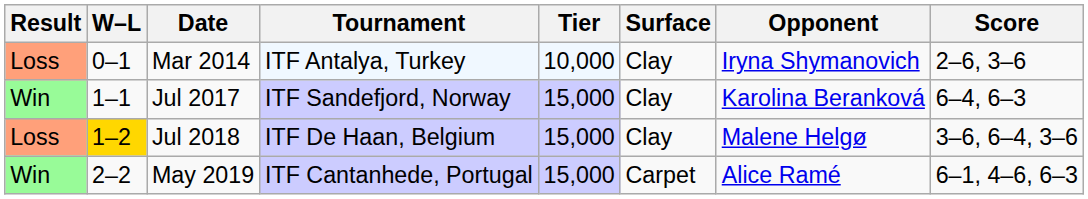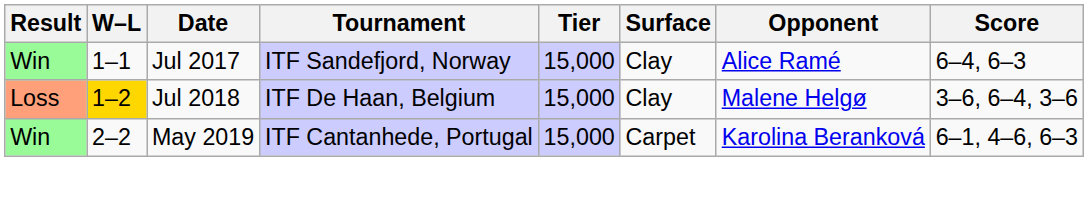 <table class="wikitable" style="font-size:97%">
 <tr>
 <th>Result</th>
 <th>W–L</th>
 <th>Date</th>
 <th>Tournament</th>
 <th>Tier</th>
 <th>Surface</th>
 <th>Opponent</th>
 <th>Score</th>
 </tr>
 <tr>
-<td bgcolor="FFA07A">Loss</td>
-<td>0–1</td>
-<td>Mar 2014</td>
-<td style="background:#f0f8ff;">ITF Antalya, Turkey</td>
-<td style="background:#f0f8ff;">10,000</td>
-<td>Clay</td>
-<td> <a href='#'>Iryna Shymanovich</a></td>
-<td>2–6, 3–6</td>
-</tr>
-<tr>
 <td bgcolor="98FB98">Win</td>
 <td>1–1</td>
 <td>Jul 2017</td>
 <td style="background:#ccccff;">ITF Sandefjord, Norway</td>
 <td style="background:#ccccff;">15,000</td>
 <td>Clay</td>
-<td> <a href='#'>Karolina Beranková</a></td>
+<td> <a href='#'>Alice Ramé</a></td>
 <td>6–4, 6–3</td>
 </tr>
 <tr>
 <td style="background:#ffa07a;">Loss</td>
 <td style="background: gold;">1–2</td>
 <td>Jul 2018</td>
 <td style="background:#ccccff;">ITF De Haan, Belgium</td>
 <td style="background:#ccccff;">15,000</td>
 <td>Clay</td>
 <td> <a href='#'>Malene Helgø</a></td>
 <td>3–6, 6–4, 3–6</td>
 </tr>
 <tr>
 <td bgcolor="98FB98">Win</td>
 <td>2–2</td>
 <td>May 2019</td>
 <td style="background:#ccccff;">ITF Cantanhede, Portugal</td>
 <td style="background:#ccccff;">15,000</td>
 <td>Carpet</td>
-<td> <a href='#'>Alice Ramé</a></td>
+<td> <a href='#'>Karolina Beranková</a></td>
 <td>6–1, 4–6, 6–3</td>
 </tr>
 </table>
